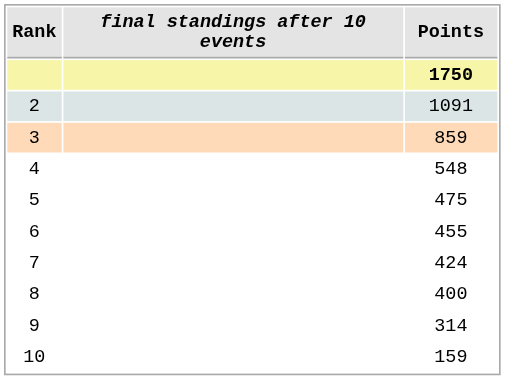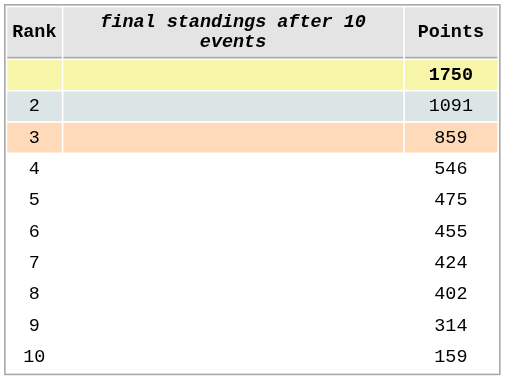 <table cellspacing="1" cellpadding="3" style="border:1px solid #AAAAAA;font-size:86%">
 <tr style="background-color: #E4E4E4;">
 <th style="border-bottom:1px solid #AAAAAA; width: 10px;">Rank</th>
 <th style="border-bottom:1px solid #AAAAAA; width: 200px;"><em>final standings after 10 events</em></th>
 <th style="border-bottom:1px solid #AAAAAA; width: 50px;">Points</th>
 </tr>
 <tr style="background:#f7f6a8;">
 <td align=center></td>
 <td><strong></strong></td>
 <td align=center><strong>1750</strong></td>
 </tr>
 <tr style="background:#dce5e5;">
 <td align=center>2</td>
 <td></td>
 <td align=center>1091</td>
 </tr>
 <tr style="background:#ffdab9;">
 <td align=center>3</td>
 <td></td>
 <td align=center>859</td>
 </tr>
 <tr>
 <td align=center>4</td>
 <td></td>
-<td align=center>548</td>
+<td align=center>546</td>
 </tr>
 <tr>
 <td align=center>5</td>
 <td></td>
 <td align=center>475</td>
 </tr>
 <tr>
 <td align=center>6</td>
 <td>  </td>
 <td align=center>455</td>
 </tr>
 <tr>
 <td align=center>7</td>
 <td></td>
 <td align=center>424</td>
 </tr>
 <tr>
 <td align=center>8</td>
 <td></td>
-<td align=center>400</td>
+<td align=center>402</td>
 </tr>
 <tr>
 <td align=center>9</td>
 <td></td>
 <td align=center>314</td>
 </tr>
 <tr>
 <td align=center>10</td>
 <td></td>
 <td align=center>159</td>
 </tr>
 </table>
